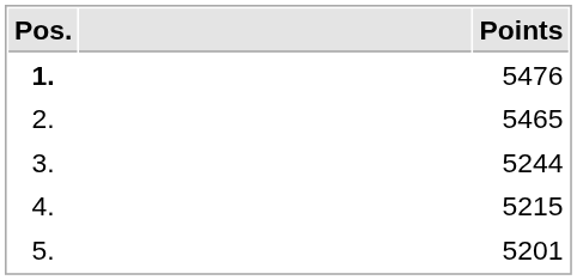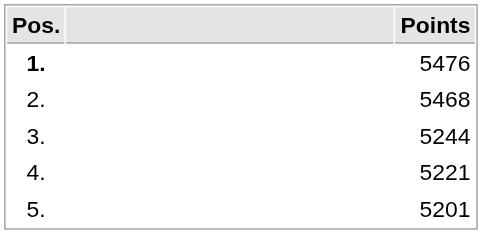 <table cellspacing="1" cellpadding="3" style="border:1px solid #AAAAAA;font-size:90%">
 <tr bgcolor="#E4E4E4">
 <th style="border-bottom:1px solid #AAAAAA" width=10>Pos.</th>
 <th style="border-bottom:1px solid #AAAAAA" width=200></th>
 <th style="border-bottom:1px solid #AAAAAA" width=20>Points</th>
 </tr>
 <tr>
 <td align="center"><strong>1.</strong></td>
 <td><strong></strong></td>
 <td align="right">5476</td>
 </tr>
 <tr>
 <td align="center">2.</td>
 <td></td>
-<td align="right">5465</td>
+<td align="right">5468</td>
 </tr>
 <tr>
 <td align="center">3.</td>
 <td></td>
 <td align="right">5244</td>
 </tr>
 <tr>
 <td align="center">4.</td>
 <td></td>
-<td align="right">5215</td>
+<td align="right">5221</td>
 </tr>
 <tr>
 <td align="center">5.</td>
 <td></td>
 <td align="right">5201</td>
 </tr>
 </table>
